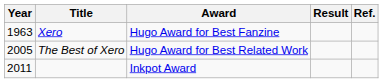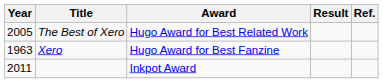 <table class="wikitable sortable">
 <tr>
 <th>Year</th>
 <th>Title</th>
 <th>Award</th>
 <th>Result</th>
 <th>Ref.</th>
 </tr>
 <tr>
-<td>1963</td>
-<td><em><a href='#'>Xero</a></em></td>
-<td><a href='#'>Hugo Award for Best Fanzine</a></td>
+<td>2005</td>
+<td><em>The Best of Xero</em></td>
+<td><a href='#'>Hugo Award for Best Related Work</a></td>
 <td></td>
 <td></td>
 </tr>
 <tr>
-<td>2005</td>
-<td><em>The Best of Xero</em></td>
-<td><a href='#'>Hugo Award for Best Related Work</a></td>
+<td>1963</td>
+<td><em><a href='#'>Xero</a></em></td>
+<td><a href='#'>Hugo Award for Best Fanzine</a></td>
 <td></td>
 <td></td>
 </tr>
 <tr>
 <td>2011</td>
 <td></td>
 <td><a href='#'>Inkpot Award</a></td>
 <td></td>
 <td></td>
 </tr>
 </table>
